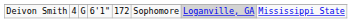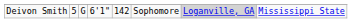 <table class="wikitable sortable" border="1" style="text-align:center;">
 <tr align=center>
 </tr>
 <tr>
 <td>Deivon Smith</td>
-<td>4</td>
+<td>5</td>
 <td>G</td>
 <td>6'1"</td>
-<td>172</td>
+<td>142</td>
 <td>Sophomore</td>
 <td style="background: lightgrey;"><a href='#'>Loganville, GA</a></td>
 <td><a href='#'>Mississippi State</a></td>
 </tr>
 </table>
